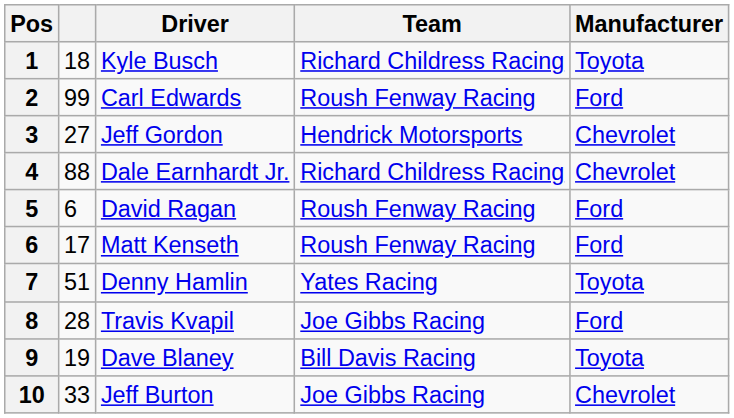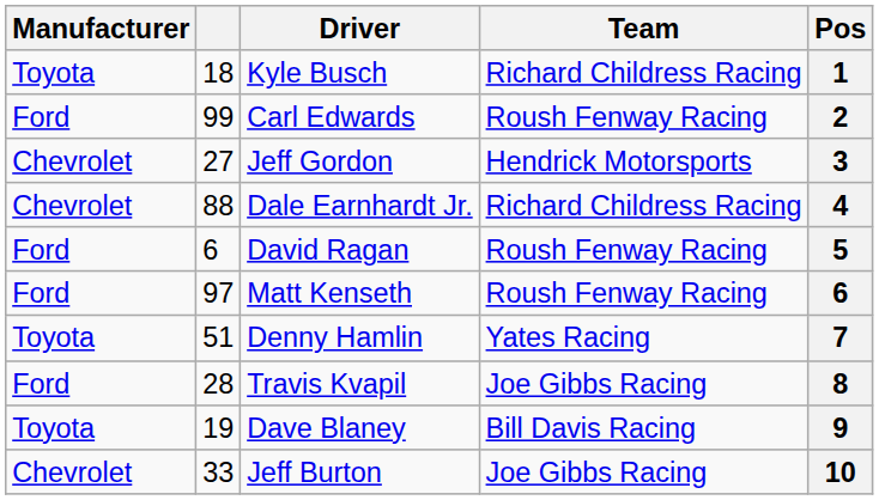 <table class="wikitable" style="font-size:95%">
 <tr>
-<th>Pos</th>
+<th>Manufacturer</th>
 <th></th>
 <th>Driver</th>
 <th>Team</th>
-<th>Manufacturer</th>
+<th>Pos</th>
 </tr>
 <tr>
-<th>1</th>
+<td><a href='#'>Toyota</a></td>
 <td>18</td>
 <td><a href='#'>Kyle Busch</a></td>
 <td><a href='#'>Richard Childress Racing</a></td>
-<td><a href='#'>Toyota</a></td>
+<th>1</th>
 </tr>
 <tr>
-<th>2</th>
+<td><a href='#'>Ford</a></td>
 <td>99</td>
 <td><a href='#'>Carl Edwards</a></td>
 <td><a href='#'>Roush Fenway Racing</a></td>
-<td><a href='#'>Ford</a></td>
+<th>2</th>
 </tr>
 <tr>
-<th>3</th>
+<td><a href='#'>Chevrolet</a></td>
 <td>27</td>
 <td><a href='#'>Jeff Gordon</a></td>
 <td><a href='#'>Hendrick Motorsports</a></td>
-<td><a href='#'>Chevrolet</a></td>
+<th>3</th>
 </tr>
 <tr>
-<th>4</th>
+<td><a href='#'>Chevrolet</a></td>
 <td>88</td>
 <td><a href='#'>Dale Earnhardt Jr.</a></td>
 <td><a href='#'>Richard Childress Racing</a></td>
-<td><a href='#'>Chevrolet</a></td>
+<th>4</th>
 </tr>
 <tr>
-<th>5</th>
+<td><a href='#'>Ford</a></td>
 <td>6</td>
 <td><a href='#'>David Ragan</a></td>
 <td><a href='#'>Roush Fenway Racing</a></td>
-<td><a href='#'>Ford</a></td>
+<th>5</th>
 </tr>
 <tr>
-<th>6</th>
-<td>17</td>
+<td><a href='#'>Ford</a></td>
+<td>97</td>
 <td><a href='#'>Matt Kenseth</a></td>
 <td><a href='#'>Roush Fenway Racing</a></td>
-<td><a href='#'>Ford</a></td>
+<th>6</th>
 </tr>
 <tr>
-<th>7</th>
+<td><a href='#'>Toyota</a></td>
 <td>51</td>
 <td><a href='#'>Denny Hamlin</a></td>
 <td><a href='#'>Yates Racing</a></td>
-<td><a href='#'>Toyota</a></td>
+<th>7</th>
 </tr>
 <tr>
-<th>8</th>
+<td><a href='#'>Ford</a></td>
 <td>28</td>
 <td><a href='#'>Travis Kvapil</a></td>
 <td><a href='#'>Joe Gibbs Racing</a></td>
-<td><a href='#'>Ford</a></td>
+<th>8</th>
 </tr>
 <tr>
-<th>9</th>
+<td><a href='#'>Toyota</a></td>
 <td>19</td>
 <td><a href='#'>Dave Blaney</a></td>
 <td><a href='#'>Bill Davis Racing</a></td>
-<td><a href='#'>Toyota</a></td>
+<th>9</th>
 </tr>
 <tr>
-<th>10</th>
+<td><a href='#'>Chevrolet</a></td>
 <td>33</td>
 <td><a href='#'>Jeff Burton</a></td>
 <td><a href='#'>Joe Gibbs Racing</a></td>
-<td><a href='#'>Chevrolet</a></td>
+<th>10</th>
 </tr>
 </table>
